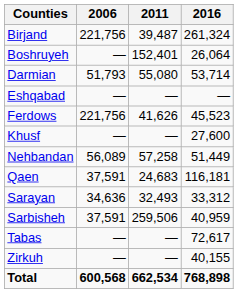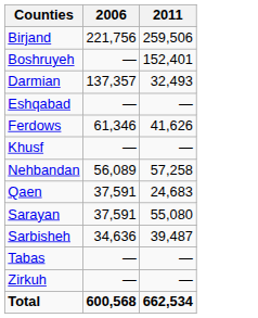 <table class="wikitable">
 <tr>
 <th>Counties</th>
 <th>2006</th>
 <th>2011</th>
-<th>2016</th>
 </tr>
 <tr>
 <td><a href='#'>Birjand</a></td>
 <td style="text-align: right;">221,756</td>
-<td style="text-align: right;">39,487</td>
-<td style="text-align: right;">261,324</td>
+<td style="text-align: right;">259,506</td>
 </tr>
 <tr>
 <td><a href='#'>Boshruyeh</a></td>
 <td style="text-align: right;">—</td>
 <td style="text-align: right;">152,401</td>
-<td style="text-align: right;">26,064</td>
 </tr>
 <tr>
 <td><a href='#'>Darmian</a></td>
-<td style="text-align: right;">51,793</td>
-<td style="text-align: right;">55,080</td>
-<td style="text-align: right;">53,714</td>
+<td style="text-align: right;">137,357</td>
+<td style="text-align: right;">32,493</td>
 </tr>
 <tr>
 <td><a href='#'>Eshqabad</a></td>
 <td style="text-align: right;">—</td>
 <td style="text-align: right;">—</td>
-<td style="text-align: right;">—</td>
 </tr>
 <tr>
 <td><a href='#'>Ferdows</a></td>
-<td style="text-align: right;">221,756</td>
+<td style="text-align: right;">61,346</td>
 <td style="text-align: right;">41,626</td>
-<td style="text-align: right;">45,523</td>
 </tr>
 <tr>
 <td><a href='#'>Khusf</a></td>
 <td style="text-align: right;">—</td>
 <td style="text-align: right;">—</td>
-<td style="text-align: right;">27,600</td>
 </tr>
 <tr>
 <td><a href='#'>Nehbandan</a></td>
 <td style="text-align: right;">56,089</td>
 <td style="text-align: right;">57,258</td>
-<td style="text-align: right;">51,449</td>
 </tr>
 <tr>
 <td><a href='#'>Qaen</a></td>
 <td style="text-align: right;">37,591</td>
 <td style="text-align: right;">24,683</td>
-<td style="text-align: right;">116,181</td>
 </tr>
 <tr>
 <td><a href='#'>Sarayan</a></td>
-<td style="text-align: right;">34,636</td>
-<td style="text-align: right;">32,493</td>
-<td style="text-align: right;">33,312</td>
+<td style="text-align: right;">37,591</td>
+<td style="text-align: right;">55,080</td>
 </tr>
 <tr>
 <td><a href='#'>Sarbisheh</a></td>
-<td style="text-align: right;">37,591</td>
-<td style="text-align: right;">259,506</td>
-<td style="text-align: right;">40,959</td>
+<td style="text-align: right;">34,636</td>
+<td style="text-align: right;">39,487</td>
 </tr>
 <tr>
 <td><a href='#'>Tabas</a></td>
 <td style="text-align: right;">—</td>
 <td style="text-align: right;">—</td>
-<td style="text-align: right;">72,617</td>
 </tr>
 <tr>
 <td><a href='#'>Zirkuh</a></td>
 <td style="text-align: right;">—</td>
 <td style="text-align: right;">—</td>
-<td style="text-align: right;">40,155</td>
 </tr>
 <tr>
 <td><strong>Total</strong></td>
 <td style="text-align: right;"><strong>600,568</strong></td>
 <td style="text-align: right;"><strong>662,534</strong></td>
-<td style="text-align: right;"><strong>768,898</strong></td>
 </tr>
 </table>
